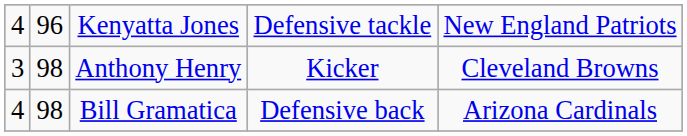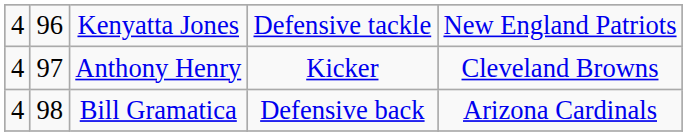 <table class="wikitable" style="text-align:center">
 <tr>
 <td>4</td>
 <td>96</td>
 <td><a href='#'>Kenyatta Jones</a></td>
 <td><a href='#'>Defensive tackle</a></td>
 <td><a href='#'>New England Patriots</a></td>
 </tr>
 <tr>
-<td>3</td>
-<td>98</td>
+<td>4</td>
+<td>97</td>
 <td><a href='#'>Anthony Henry</a></td>
 <td><a href='#'>Kicker</a></td>
 <td><a href='#'>Cleveland Browns</a></td>
 </tr>
 <tr>
 <td>4</td>
 <td>98</td>
 <td><a href='#'>Bill Gramatica</a></td>
 <td><a href='#'>Defensive back</a></td>
 <td><a href='#'>Arizona Cardinals</a></td>
 </tr>
 </table>
